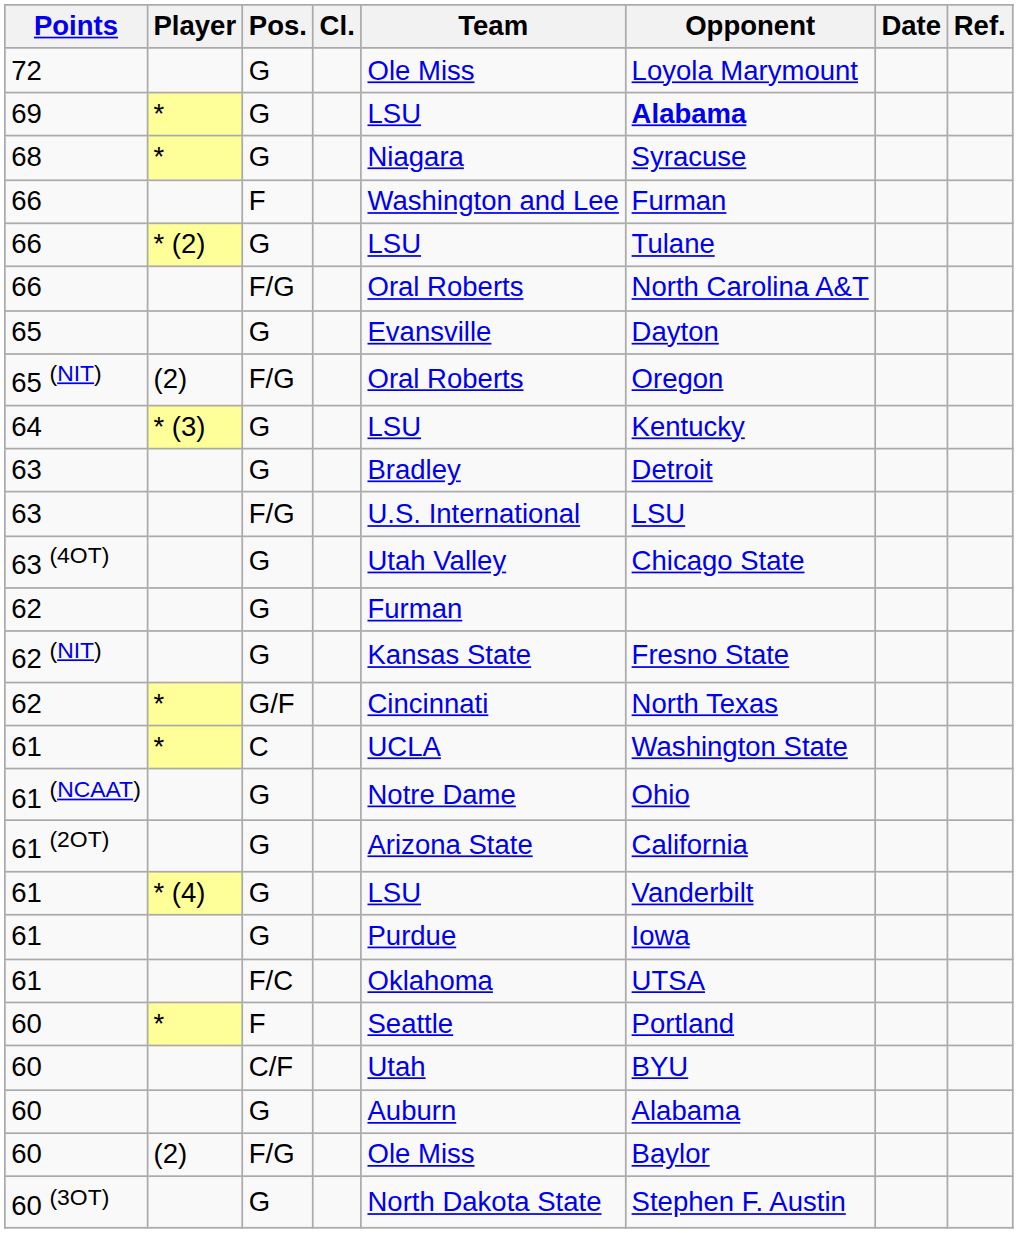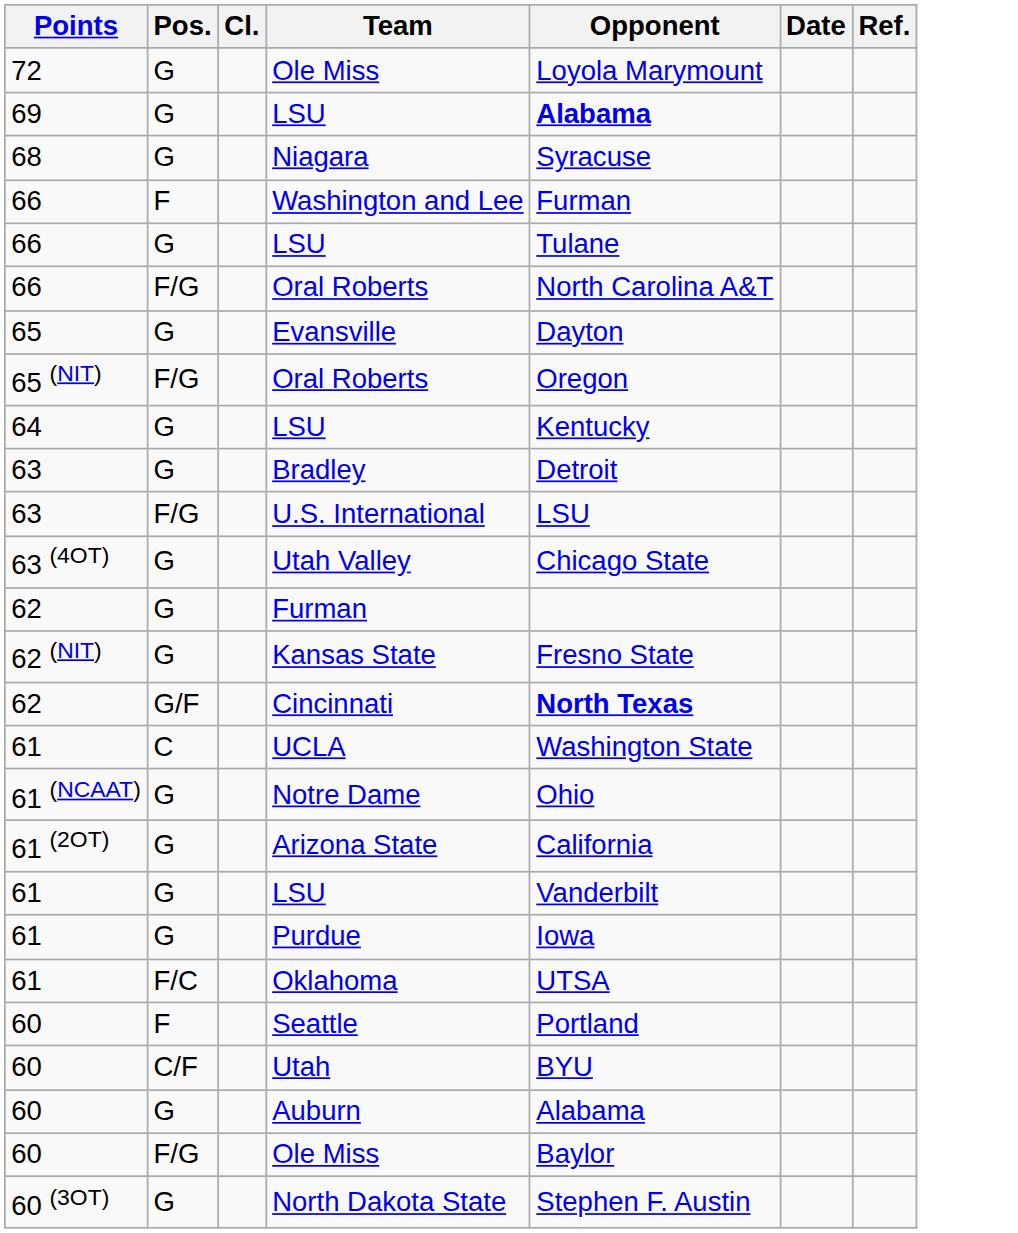 <table class="wikitable sortable">
 <tr>
 <th><a href='#'>Points</a></th>
-<th>Player</th>
 <th>Pos.</th>
 <th>Cl.</th>
 <th>Team</th>
 <th>Opponent</th>
 <th>Date</th>
 <th class="unsortable">Ref.</th>
 </tr>
 <tr>
 <td>72</td>
-<td></td>
 <td>G</td>
 <td></td>
 <td><a href='#'>Ole Miss</a></td>
 <td><a href='#'>Loyola Marymount</a></td>
 <td></td>
 <td></td>
 </tr>
 <tr>
 <td>69</td>
-<td style="background-color:#FFFF99;">*</td>
 <td>G</td>
 <td></td>
 <td><a href='#'>LSU</a></td>
 <td><strong><a href='#'>Alabama</a></strong></td>
 <td></td>
 <td></td>
 </tr>
 <tr>
 <td>68</td>
-<td style="background-color:#FFFF99;">*</td>
 <td>G</td>
 <td></td>
 <td><a href='#'>Niagara</a></td>
 <td><a href='#'>Syracuse</a></td>
 <td></td>
 <td></td>
 </tr>
 <tr>
 <td>66</td>
-<td></td>
 <td>F</td>
 <td></td>
 <td><a href='#'>Washington and Lee</a></td>
 <td><a href='#'>Furman</a></td>
 <td></td>
 <td></td>
 </tr>
 <tr>
 <td>66</td>
-<td style="background-color:#FFFF99;">* (2)</td>
 <td>G</td>
 <td></td>
 <td><a href='#'>LSU</a></td>
 <td><a href='#'>Tulane</a></td>
 <td></td>
 <td></td>
 </tr>
 <tr>
 <td>66</td>
-<td></td>
 <td>F/G</td>
 <td></td>
 <td><a href='#'>Oral Roberts</a></td>
 <td><a href='#'>North Carolina A&T</a></td>
 <td></td>
 <td></td>
 </tr>
 <tr>
 <td>65</td>
-<td></td>
 <td>G</td>
 <td></td>
 <td><a href='#'>Evansville</a></td>
 <td><a href='#'>Dayton</a></td>
 <td></td>
 <td></td>
 </tr>
 <tr>
 <td>65 <sup>(<a href='#'>NIT</a>)</sup></td>
-<td> (2)</td>
 <td>F/G</td>
 <td></td>
 <td><a href='#'>Oral Roberts</a></td>
 <td><a href='#'>Oregon</a></td>
 <td></td>
 <td></td>
 </tr>
 <tr>
 <td>64</td>
-<td style="background-color:#FFFF99;">* (3)</td>
 <td>G</td>
 <td></td>
 <td><a href='#'>LSU</a></td>
 <td><a href='#'>Kentucky</a></td>
 <td></td>
 <td></td>
 </tr>
 <tr>
 <td>63</td>
-<td></td>
 <td>G</td>
 <td></td>
 <td><a href='#'>Bradley</a></td>
 <td><a href='#'>Detroit</a></td>
 <td></td>
 <td></td>
 </tr>
 <tr>
 <td>63</td>
-<td></td>
 <td>F/G</td>
 <td></td>
 <td><a href='#'>U.S. International</a></td>
 <td><a href='#'>LSU</a></td>
 <td></td>
 <td></td>
 </tr>
 <tr>
 <td>63 <sup>(4OT)</sup></td>
-<td></td>
 <td>G</td>
 <td></td>
 <td><a href='#'>Utah Valley</a></td>
 <td><a href='#'>Chicago State</a></td>
 <td></td>
 <td></td>
 </tr>
 <tr>
 <td>62</td>
-<td></td>
 <td>G</td>
 <td></td>
 <td><a href='#'>Furman</a></td>
 <td></td>
 <td></td>
 <td></td>
 </tr>
 <tr>
 <td>62 <sup>(<a href='#'>NIT</a>)</sup></td>
-<td></td>
 <td>G</td>
 <td></td>
 <td><a href='#'>Kansas State</a></td>
 <td><a href='#'>Fresno State</a></td>
 <td></td>
 <td></td>
 </tr>
 <tr>
 <td>62</td>
-<td style="background-color:#FFFF99;">*</td>
 <td>G/F</td>
 <td></td>
 <td><a href='#'>Cincinnati</a></td>
-<td><a href='#'>North Texas</a></td>
+<td><strong><a href='#'>North Texas</a></strong></td>
 <td></td>
 <td></td>
 </tr>
 <tr>
 <td>61</td>
-<td style="background-color:#FFFF99;">*</td>
 <td>C</td>
 <td></td>
 <td><a href='#'>UCLA</a></td>
 <td><a href='#'>Washington State</a></td>
 <td></td>
 <td></td>
 </tr>
 <tr>
 <td>61 <sup>(<a href='#'>NCAAT</a>)</sup></td>
-<td></td>
 <td>G</td>
 <td></td>
 <td><a href='#'>Notre Dame</a></td>
 <td><a href='#'>Ohio</a></td>
 <td></td>
 <td></td>
 </tr>
 <tr>
 <td>61 <sup>(2OT)</sup></td>
-<td></td>
 <td>G</td>
 <td></td>
 <td><a href='#'>Arizona State</a></td>
 <td><a href='#'>California</a></td>
 <td></td>
 <td></td>
 </tr>
 <tr>
 <td>61</td>
-<td style="background-color:#FFFF99;">* (4)</td>
 <td>G</td>
 <td></td>
 <td><a href='#'>LSU</a></td>
 <td><a href='#'>Vanderbilt</a></td>
 <td></td>
 <td></td>
 </tr>
 <tr>
 <td>61</td>
-<td></td>
 <td>G</td>
 <td></td>
 <td><a href='#'>Purdue</a></td>
 <td><a href='#'>Iowa</a></td>
 <td></td>
 <td></td>
 </tr>
 <tr>
 <td>61</td>
-<td></td>
 <td>F/C</td>
 <td></td>
 <td><a href='#'>Oklahoma</a></td>
 <td><a href='#'>UTSA</a></td>
 <td></td>
 <td></td>
 </tr>
 <tr>
 <td>60</td>
-<td style="background-color:#FFFF99;">*</td>
 <td>F</td>
 <td></td>
 <td><a href='#'>Seattle</a></td>
 <td><a href='#'>Portland</a></td>
 <td></td>
 <td></td>
 </tr>
 <tr>
 <td>60</td>
-<td></td>
 <td>C/F</td>
 <td></td>
 <td><a href='#'>Utah</a></td>
 <td><a href='#'>BYU</a></td>
 <td></td>
 <td></td>
 </tr>
 <tr>
 <td>60</td>
-<td></td>
 <td>G</td>
 <td></td>
 <td><a href='#'>Auburn</a></td>
 <td><a href='#'>Alabama</a></td>
 <td></td>
 <td></td>
 </tr>
 <tr>
 <td>60</td>
-<td> (2)</td>
 <td>F/G</td>
 <td></td>
 <td><a href='#'>Ole Miss</a></td>
 <td><a href='#'>Baylor</a></td>
 <td></td>
 <td></td>
 </tr>
 <tr>
 <td>60 <sup>(3OT)</sup></td>
-<td></td>
 <td>G</td>
 <td></td>
 <td><a href='#'>North Dakota State</a></td>
 <td><a href='#'>Stephen F. Austin</a></td>
 <td></td>
 <td></td>
 </tr>
 </table>
